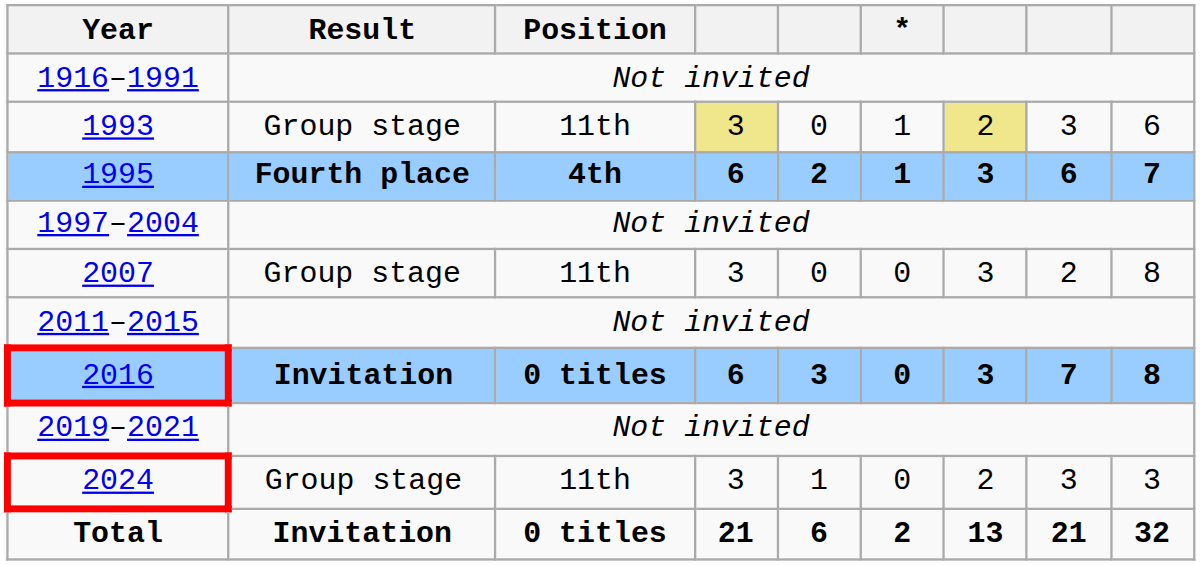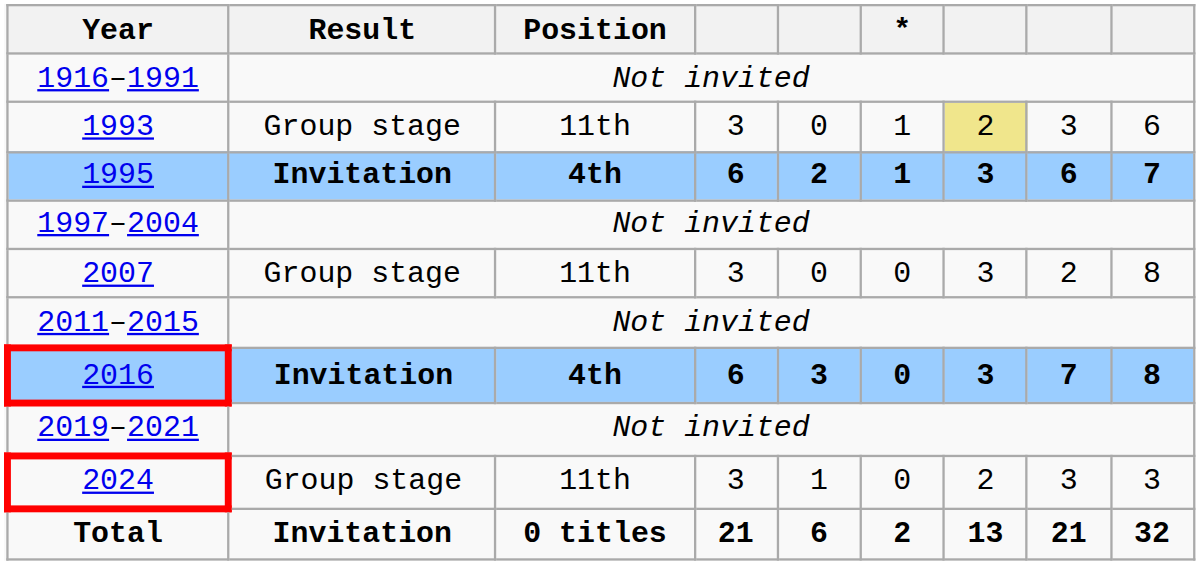 <table class="wikitable" style="text-align: center;">
 <tr>
 <th style="width:90px;">Year</th>
 <th style="width:110px;">Result</th>
 <th style="width:80px;">Position</th>
 <th style="width:30px;"></th>
 <th style="width:30px;"></th>
 <th style="width:30px;">*</th>
 <th style="width:30px;"></th>
 <th style="width:30px;"></th>
 <th style="width:30px;"></th>
 </tr>
 <tr>
 <td><a href='#'>1916</a>–<a href='#'>1991</a></td>
 <td colspan=8><em>Not invited</em></td>
 </tr>
 <tr>
 <td> <a href='#'>1993</a></td>
 <td>Group stage</td>
 <td>11th</td>
-<td style="background: khaki;">3</td>
+<td>3</td>
 <td>0</td>
 <td>1</td>
 <td style="background: khaki;">2</td>
 <td>3</td>
 <td>6</td>
 </tr>
 <tr style="background:#9acdff;">
 <td> <a href='#'>1995</a></td>
-<td><strong>Fourth place</strong></td>
+<td><strong>Invitation</strong></td>
 <td><strong>4th</strong></td>
 <td><strong>6</strong></td>
 <td><strong>2</strong></td>
 <td><strong>1</strong></td>
 <td><strong>3</strong></td>
 <td><strong>6</strong></td>
 <td><strong>7</strong></td>
 </tr>
 <tr>
 <td><a href='#'>1997</a>–<a href='#'>2004</a></td>
 <td colspan=8><em>Not invited</em></td>
 </tr>
 <tr>
 <td> <a href='#'>2007</a></td>
 <td>Group stage</td>
 <td>11th</td>
 <td>3</td>
 <td>0</td>
 <td>0</td>
 <td>3</td>
 <td>2</td>
 <td>8</td>
 </tr>
 <tr>
 <td><a href='#'>2011</a>–<a href='#'>2015</a></td>
 <td colspan=8><em>Not invited</em></td>
 </tr>
 <tr style="background:#9acdff;">
 <td style="border: 3px solid red"> <a href='#'>2016</a></td>
 <td><strong>Invitation</strong></td>
-<td><strong>0 titles</strong></td>
+<td><strong>4th</strong></td>
 <td><strong>6</strong></td>
 <td><strong>3</strong></td>
 <td><strong>0</strong></td>
 <td><strong>3</strong></td>
 <td><strong>7</strong></td>
 <td><strong>8</strong></td>
 </tr>
 <tr>
 <td><a href='#'>2019</a>–<a href='#'>2021</a></td>
 <td colspan=8><em>Not invited</em></td>
 </tr>
 <tr>
 <td style="border: 3px solid red"> <a href='#'>2024</a></td>
 <td>Group stage</td>
 <td>11th</td>
 <td>3</td>
 <td>1</td>
 <td>0</td>
 <td>2</td>
 <td>3</td>
 <td>3</td>
 </tr>
 <tr>
 <td><strong>Total</strong></td>
 <td><strong>Invitation</strong></td>
 <td><strong>0 titles</strong></td>
 <td><strong>21</strong></td>
 <td><strong>6</strong></td>
 <td><strong>2</strong></td>
 <td><strong>13</strong></td>
 <td><strong>21</strong></td>
 <td><strong>32</strong></td>
 </tr>
 </table>
